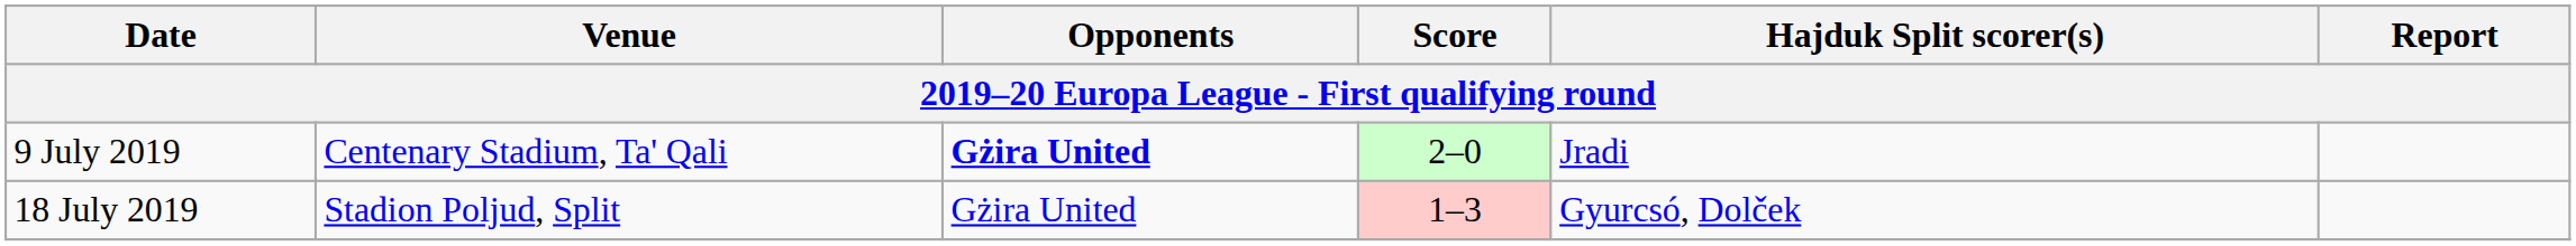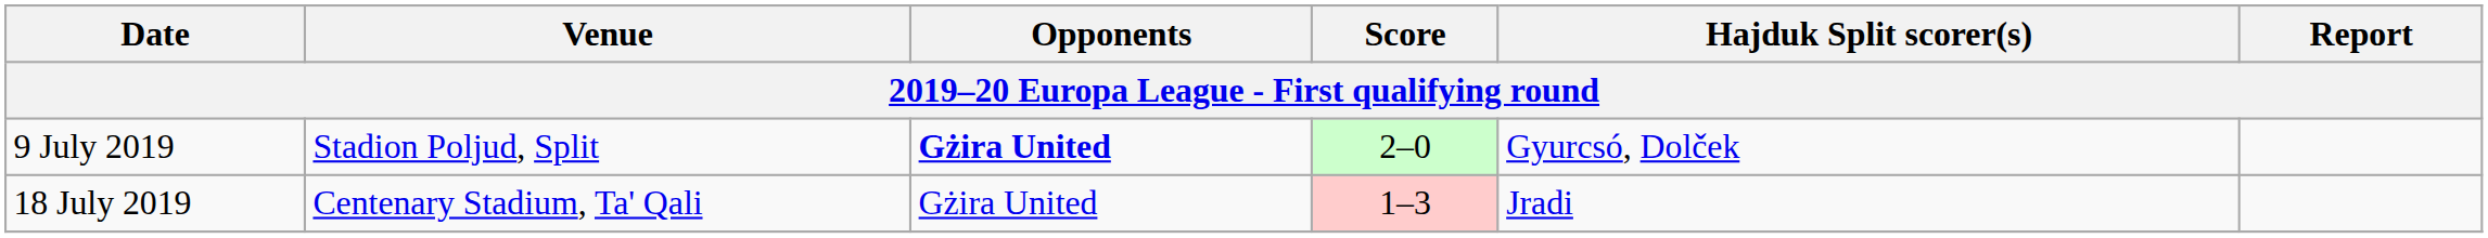 <table class="wikitable" style="font-size:95%;">
 <tr>
 <th width=125>Date</th>
 <th width=260>Venue</th>
 <th width=170>Opponents</th>
 <th width= 75>Score</th>
 <th width=320>Hajduk Split scorer(s)</th>
 <th width=100>Report</th>
 </tr>
 <tr>
 <th colspan=7><a href='#'>2019–20 Europa League - First qualifying round</a></th>
 </tr>
 <tr>
 <td>9 July 2019</td>
-<td><a href='#'>Centenary Stadium</a>, <a href='#'>Ta' Qali</a></td>
+<td><a href='#'>Stadion Poljud</a>, <a href='#'>Split</a></td>
 <td><strong> <a href='#'>Gżira United</a></strong></td>
 <td align=center bgcolor=#CCFFCC>2–0</td>
-<td><a href='#'>Jradi</a></td>
+<td><a href='#'>Gyurcsó</a>, <a href='#'>Dolček</a></td>
 <td></td>
 </tr>
 <tr>
 <td>18 July 2019</td>
-<td><a href='#'>Stadion Poljud</a>, <a href='#'>Split</a></td>
+<td><a href='#'>Centenary Stadium</a>, <a href='#'>Ta' Qali</a></td>
 <td> <a href='#'>Gżira United</a></td>
 <td align=center bgcolor=#FFCCCC>1–3</td>
-<td><a href='#'>Gyurcsó</a>, <a href='#'>Dolček</a></td>
+<td><a href='#'>Jradi</a></td>
 <td></td>
 </tr>
 <tr>
 </tr>
 </table>
